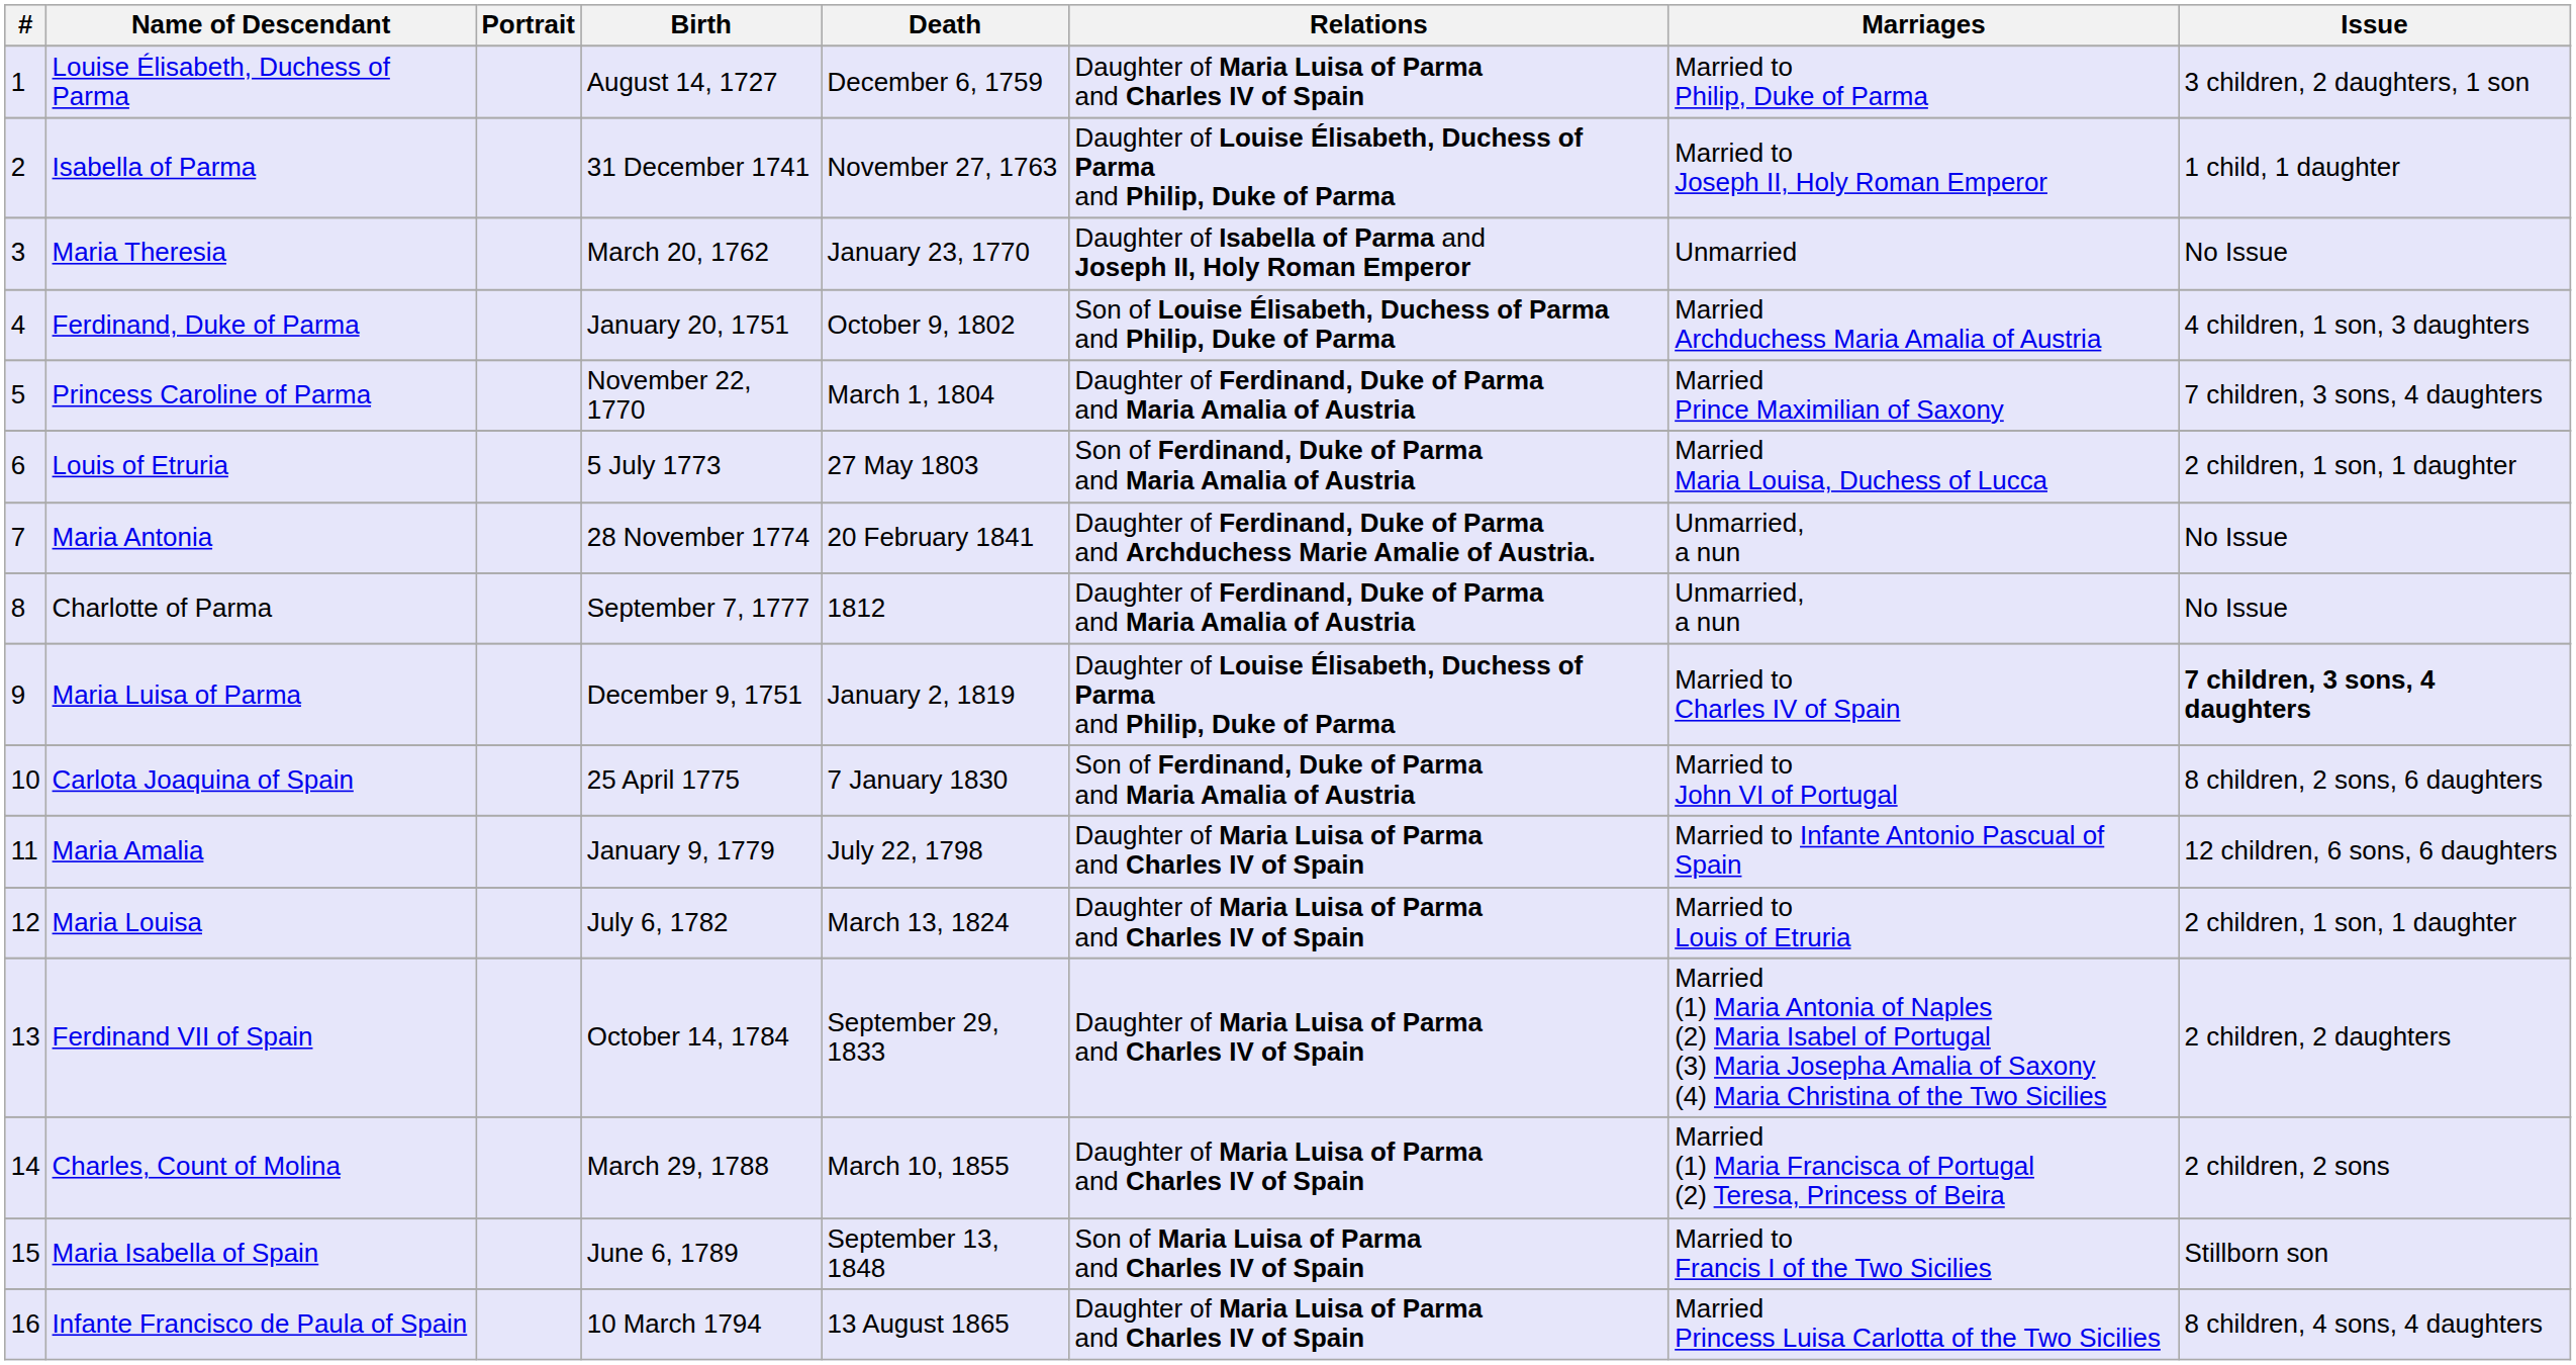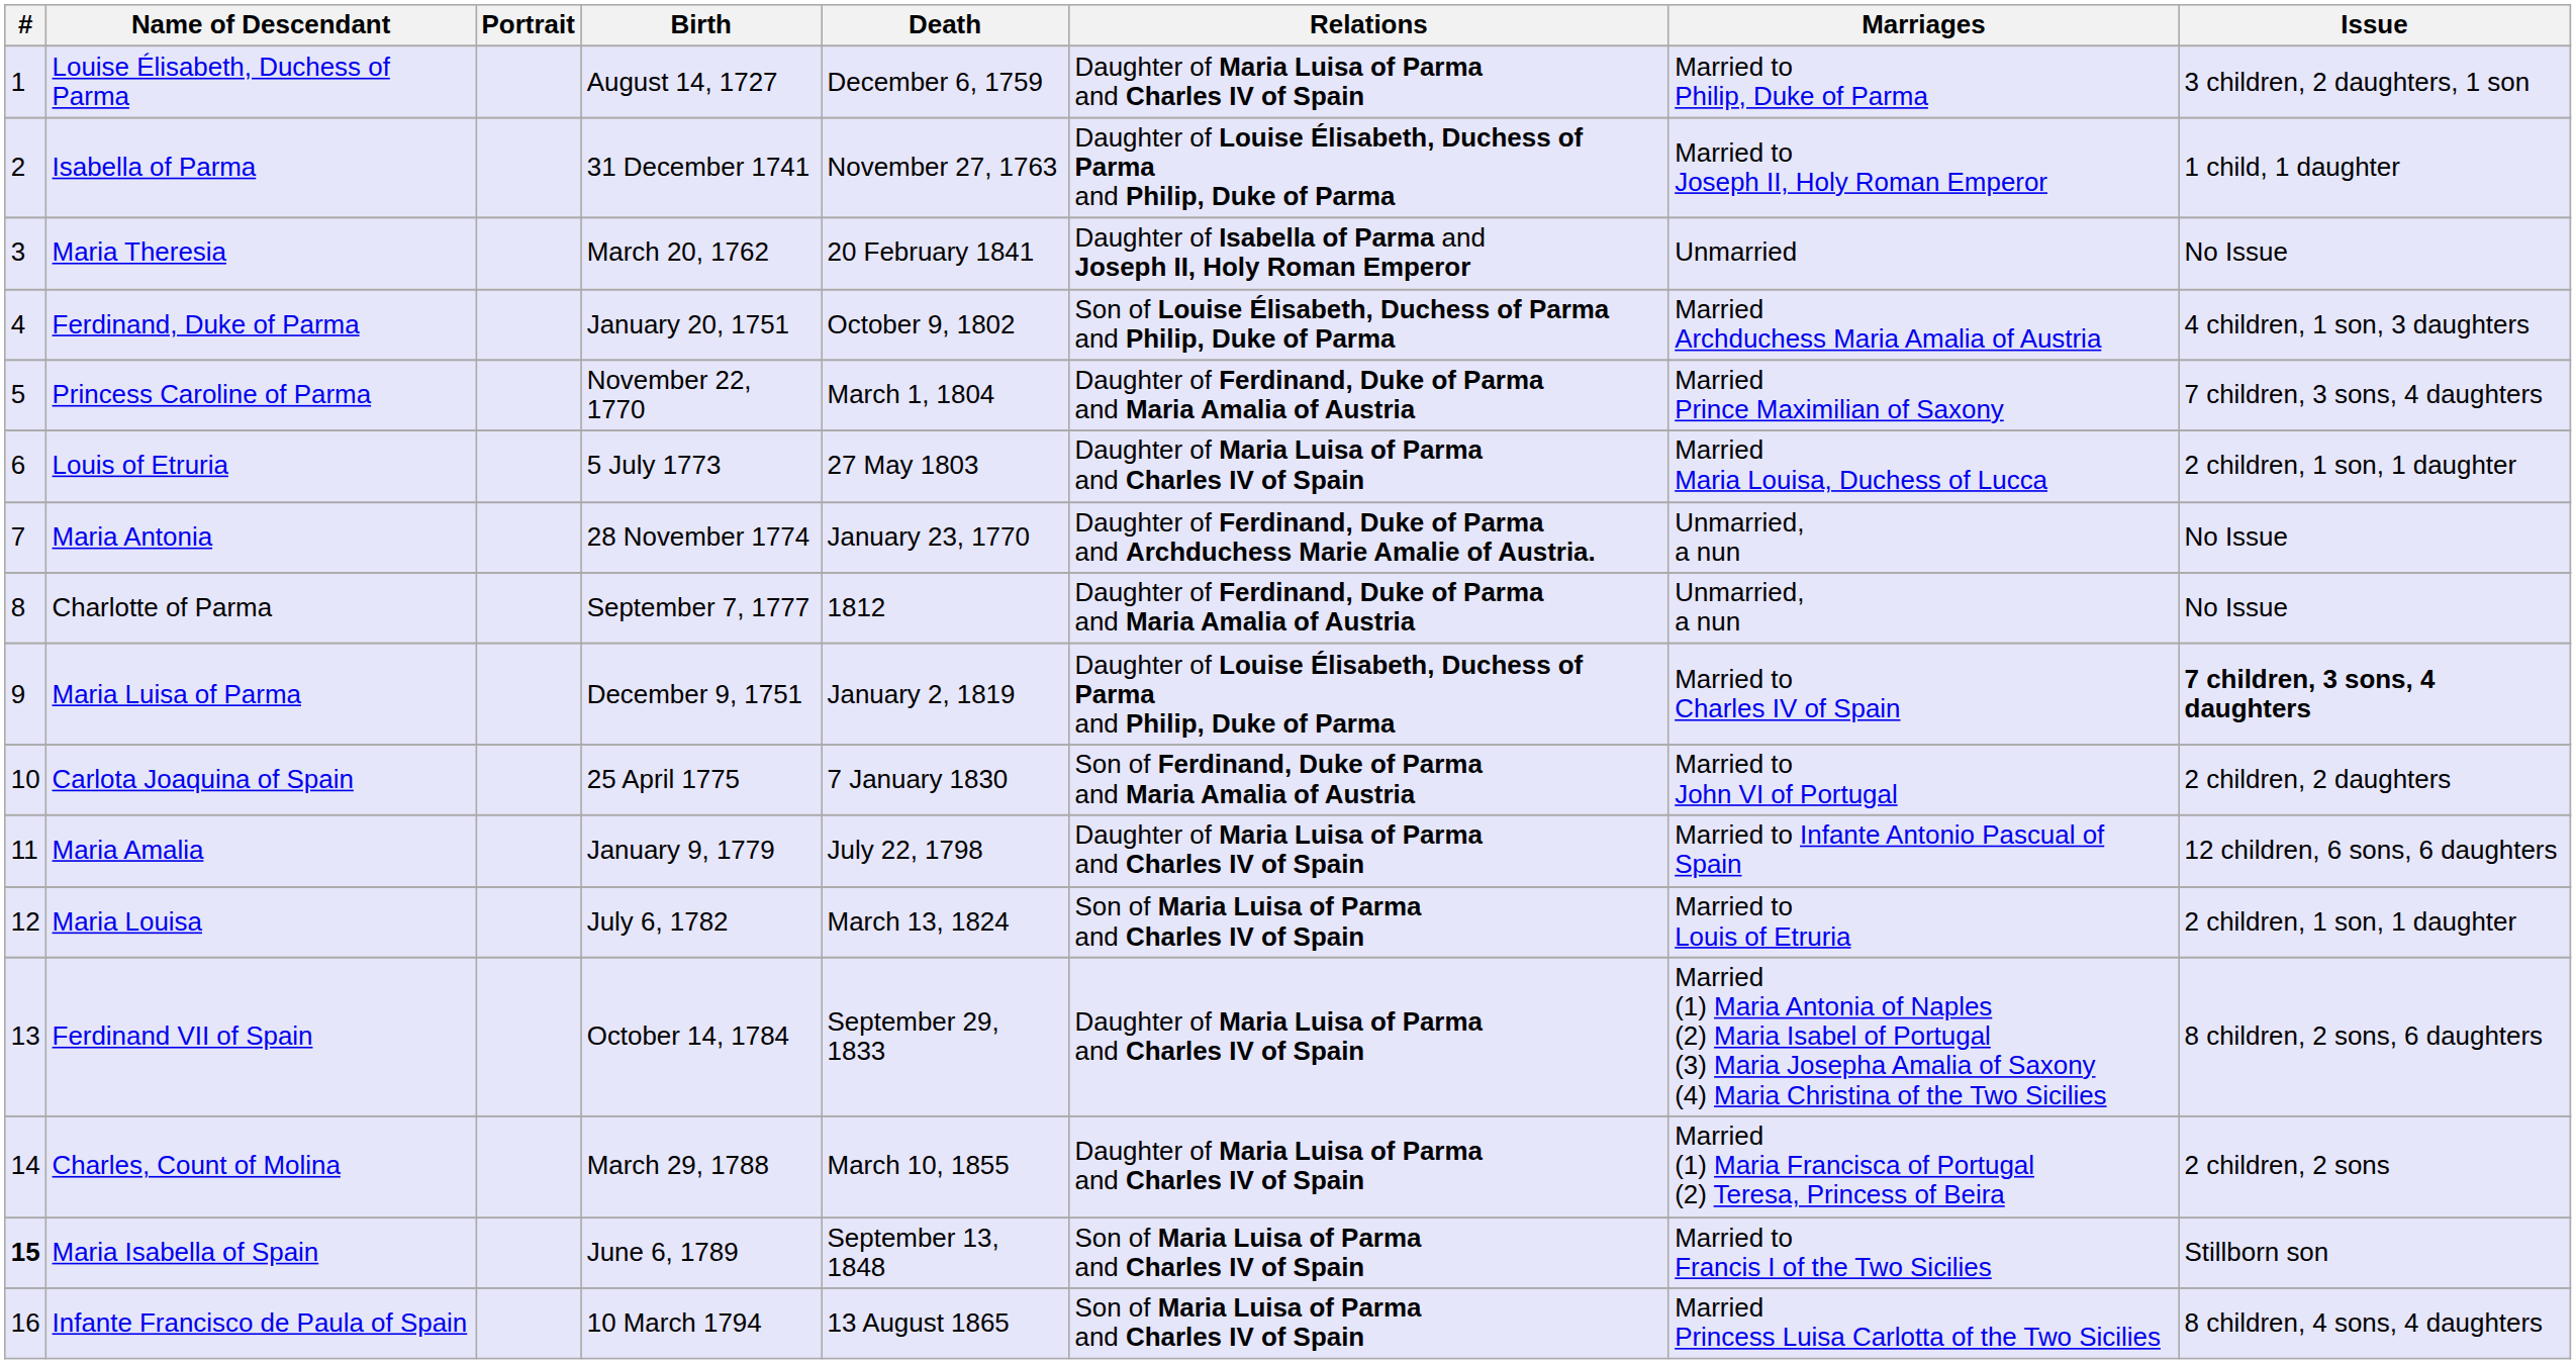 <table class="wikitable">
 <tr ->
 <th>#</th>
 <th>Name of Descendant</th>
 <th>Portrait</th>
 <th>Birth</th>
 <th>Death</th>
 <th>Relations</th>
 <th>Marriages</th>
 <th>Issue</th>
 </tr>
 <tr ->
 </tr>
 <tr bgcolor=#E6E6FA>
 <td>1</td>
 <td><a href='#'>Louise Élisabeth, Duchess of Parma</a></td>
 <td></td>
 <td>August 14, 1727</td>
 <td>December 6, 1759</td>
 <td>Daughter of <strong>Maria Luisa of Parma</strong> <br> and <strong>Charles IV of Spain</strong></td>
 <td>Married to <br> <a href='#'>Philip, Duke of Parma</a></td>
 <td>3 children, 2 daughters, 1 son</td>
 </tr>
 <tr>
 </tr>
 <tr bgcolor=#E6E6FA>
 <td>2</td>
 <td><a href='#'>Isabella of Parma</a></td>
 <td></td>
 <td>31 December 1741</td>
 <td>November 27, 1763</td>
 <td>Daughter of <strong>Louise Élisabeth, Duchess of Parma</strong> <br> and <strong>Philip, Duke of Parma</strong></td>
 <td>Married to <br> <a href='#'>Joseph II, Holy Roman Emperor</a></td>
 <td>1 child, 1 daughter</td>
 </tr>
 <tr>
 </tr>
 <tr bgcolor=#E6E6FA>
 <td>3</td>
 <td><a href='#'>Maria Theresia</a></td>
 <td></td>
 <td>March 20, 1762</td>
-<td>January 23, 1770</td>
+<td>20 February 1841</td>
 <td>Daughter of <strong>Isabella of Parma</strong> and <br><strong>Joseph II, Holy Roman Emperor</strong></td>
 <td>Unmarried</td>
 <td>No Issue</td>
 </tr>
 <tr>
 </tr>
 <tr bgcolor=#E6E6FA>
 <td>4</td>
 <td><a href='#'>Ferdinand, Duke of Parma</a></td>
 <td></td>
 <td>January 20, 1751</td>
 <td>October 9, 1802</td>
 <td>Son of <strong>Louise Élisabeth, Duchess of Parma</strong> <br> and <strong>Philip, Duke of Parma</strong></td>
 <td>Married <br><a href='#'>Archduchess Maria Amalia of Austria</a></td>
 <td>4 children, 1 son, 3 daughters</td>
 </tr>
 <tr>
 </tr>
 <tr bgcolor=#E6E6FA>
 <td>5</td>
 <td><a href='#'>Princess Caroline of Parma</a></td>
 <td></td>
 <td>November 22, 1770</td>
 <td>March 1, 1804</td>
 <td>Daughter of <strong>Ferdinand, Duke of Parma</strong> <br> and <strong>Maria Amalia of Austria</strong></td>
 <td>Married <br> <a href='#'>Prince Maximilian of Saxony</a></td>
 <td>7 children, 3 sons, 4 daughters</td>
 </tr>
 <tr>
 </tr>
 <tr bgcolor=#E6E6FA>
 <td>6</td>
 <td><a href='#'>Louis of Etruria</a></td>
 <td></td>
 <td>5 July 1773</td>
 <td>27 May 1803</td>
-<td>Son of <strong>Ferdinand, Duke of Parma</strong> <br> and <strong>Maria Amalia of Austria</strong></td>
+<td>Daughter of <strong>Maria Luisa of Parma</strong> <br> and <strong>Charles IV of Spain</strong></td>
 <td>Married <br> <a href='#'>Maria Louisa, Duchess of Lucca</a></td>
 <td>2 children, 1 son, 1 daughter</td>
 </tr>
 <tr>
 </tr>
 <tr bgcolor=#E6E6FA>
 <td>7</td>
 <td><a href='#'>Maria Antonia</a></td>
 <td></td>
 <td>28 November 1774</td>
-<td>20 February 1841</td>
+<td>January 23, 1770</td>
 <td>Daughter of <strong>Ferdinand, Duke of Parma</strong> <br> and <strong>Archduchess Marie Amalie of Austria.</strong></td>
 <td>Unmarried, <br> a nun</td>
 <td>No Issue</td>
 </tr>
 <tr>
 </tr>
 <tr bgcolor=#E6E6FA>
 <td>8</td>
 <td>Charlotte of Parma</td>
 <td></td>
 <td>September 7, 1777</td>
 <td>1812</td>
 <td>Daughter of <strong>Ferdinand, Duke of Parma</strong> <br> and <strong>Maria Amalia of Austria</strong></td>
 <td>Unmarried, <br> a nun</td>
 <td>No Issue</td>
 </tr>
 <tr>
 </tr>
 <tr bgcolor=#E6E6FA>
 <td>9</td>
 <td><a href='#'>Maria Luisa of Parma</a></td>
 <td></td>
 <td>December 9, 1751</td>
 <td>January 2, 1819</td>
 <td>Daughter of <strong>Louise Élisabeth, Duchess of Parma</strong> <br> and <strong>Philip, Duke of Parma</strong></td>
 <td>Married to <br> <a href='#'>Charles IV of Spain</a></td>
 <td><strong>7 children, 3 sons, 4 daughters</strong></td>
 </tr>
 <tr>
 </tr>
 <tr bgcolor=#E6E6FA>
 <td>10</td>
 <td><a href='#'>Carlota Joaquina of Spain</a></td>
 <td></td>
 <td>25 April 1775</td>
 <td>7 January 1830</td>
 <td>Son of <strong>Ferdinand, Duke of Parma</strong> <br> and <strong>Maria Amalia of Austria</strong></td>
 <td>Married to <br> <a href='#'>John VI of Portugal</a></td>
-<td>8 children, 2 sons, 6 daughters</td>
+<td>2 children, 2 daughters</td>
 </tr>
 <tr>
 </tr>
 <tr bgcolor=#E6E6FA>
 <td>11</td>
 <td><a href='#'>Maria Amalia</a></td>
 <td></td>
 <td>January 9, 1779</td>
 <td>July 22, 1798</td>
 <td>Daughter of <strong>Maria Luisa of Parma</strong> <br> and <strong>Charles IV of Spain</strong></td>
 <td>Married to <a href='#'>Infante Antonio Pascual of Spain</a></td>
 <td>12 children, 6 sons, 6 daughters</td>
 </tr>
 <tr>
 </tr>
 <tr bgcolor=#E6E6FA>
 <td>12</td>
 <td><a href='#'>Maria Louisa</a></td>
 <td></td>
 <td>July 6, 1782</td>
 <td>March 13, 1824</td>
-<td>Daughter of <strong>Maria Luisa of Parma</strong> <br> and <strong>Charles IV of Spain</strong></td>
+<td>Son of <strong>Maria Luisa of Parma</strong> <br> and <strong>Charles IV of Spain</strong></td>
 <td>Married to <br> <a href='#'>Louis of Etruria</a></td>
 <td>2 children, 1 son, 1 daughter</td>
 </tr>
 <tr>
 </tr>
 <tr bgcolor=#E6E6FA>
 <td>13</td>
 <td><a href='#'>Ferdinand VII of Spain</a></td>
 <td></td>
 <td>October 14, 1784</td>
 <td>September 29, 1833</td>
 <td>Daughter of <strong>Maria Luisa of Parma</strong> <br> and <strong>Charles IV of Spain</strong></td>
 <td>Married <br> (1)  <a href='#'>Maria Antonia of Naples</a><br> (2) <a href='#'>Maria Isabel of Portugal</a><br> (3) <a href='#'>Maria Josepha Amalia of Saxony</a><br> (4) <a href='#'>Maria Christina of the Two Sicilies</a></td>
-<td>2 children, 2 daughters</td>
+<td>8 children, 2 sons, 6 daughters</td>
 </tr>
 <tr>
 </tr>
 <tr bgcolor=#E6E6FA>
 <td>14</td>
 <td><a href='#'>Charles, Count of Molina</a></td>
 <td></td>
 <td>March 29, 1788</td>
 <td>March 10, 1855</td>
 <td>Daughter of <strong>Maria Luisa of Parma</strong> <br> and <strong>Charles IV of Spain</strong></td>
 <td>Married <br> (1) <a href='#'>Maria Francisca of Portugal</a><br> (2) <a href='#'>Teresa, Princess of Beira</a></td>
 <td>2 children, 2 sons</td>
 </tr>
 <tr>
 </tr>
 <tr bgcolor=#E6E6FA>
-<td>15</td>
+<td><strong>15</strong></td>
 <td><a href='#'>Maria Isabella of Spain</a></td>
 <td></td>
 <td>June 6, 1789</td>
 <td>September 13, 1848</td>
 <td>Son of <strong>Maria Luisa of Parma</strong> <br> and <strong>Charles IV of Spain</strong></td>
 <td>Married to <br> <a href='#'>Francis I of the Two Sicilies</a></td>
 <td>Stillborn son</td>
 </tr>
 <tr>
 </tr>
 <tr bgcolor=#E6E6FA>
 <td>16</td>
 <td><a href='#'>Infante Francisco de Paula of Spain</a></td>
 <td></td>
 <td>10 March 1794</td>
 <td>13 August 1865</td>
-<td>Daughter of <strong>Maria Luisa of Parma</strong> <br> and <strong>Charles IV of Spain</strong></td>
+<td>Son of <strong>Maria Luisa of Parma</strong> <br> and <strong>Charles IV of Spain</strong></td>
 <td>Married <br><a href='#'>Princess Luisa Carlotta of the Two Sicilies</a></td>
 <td>8 children, 4 sons, 4 daughters</td>
 </tr>
 </table>
